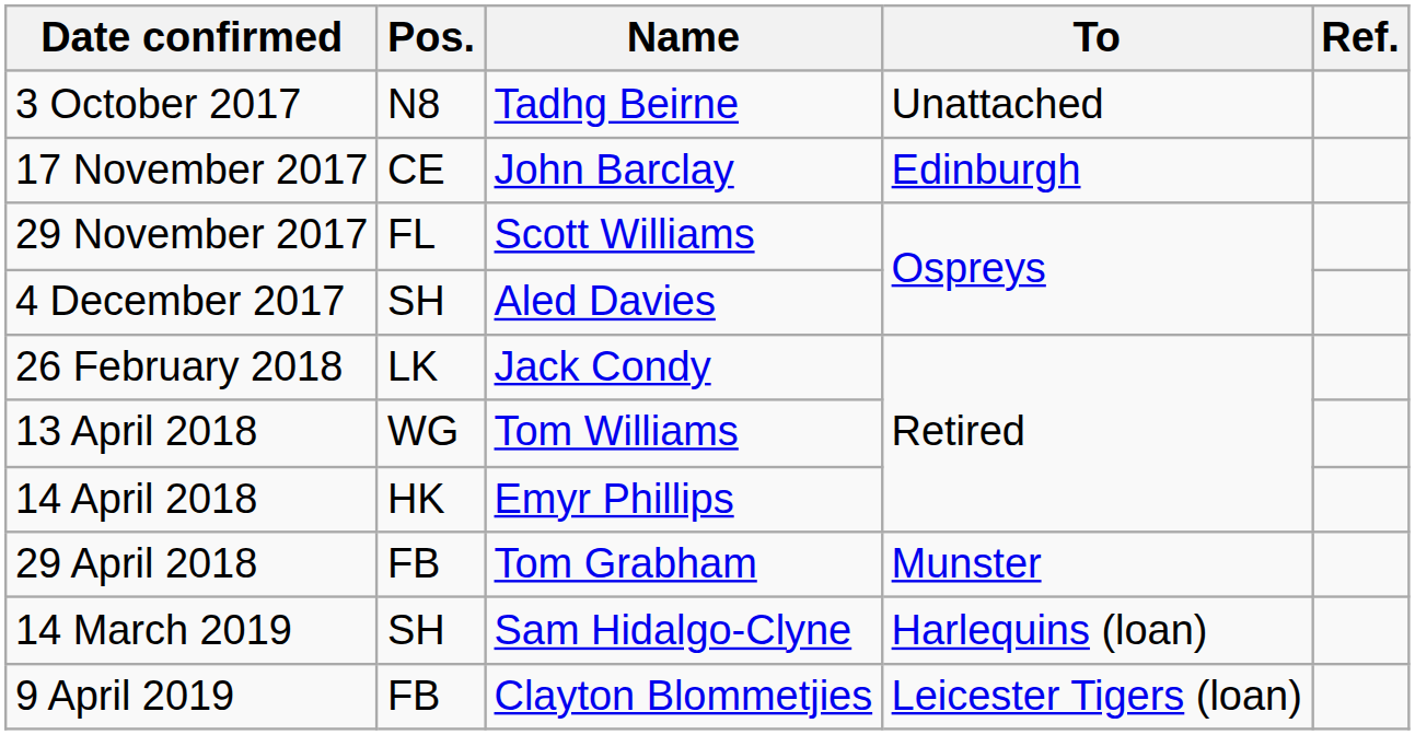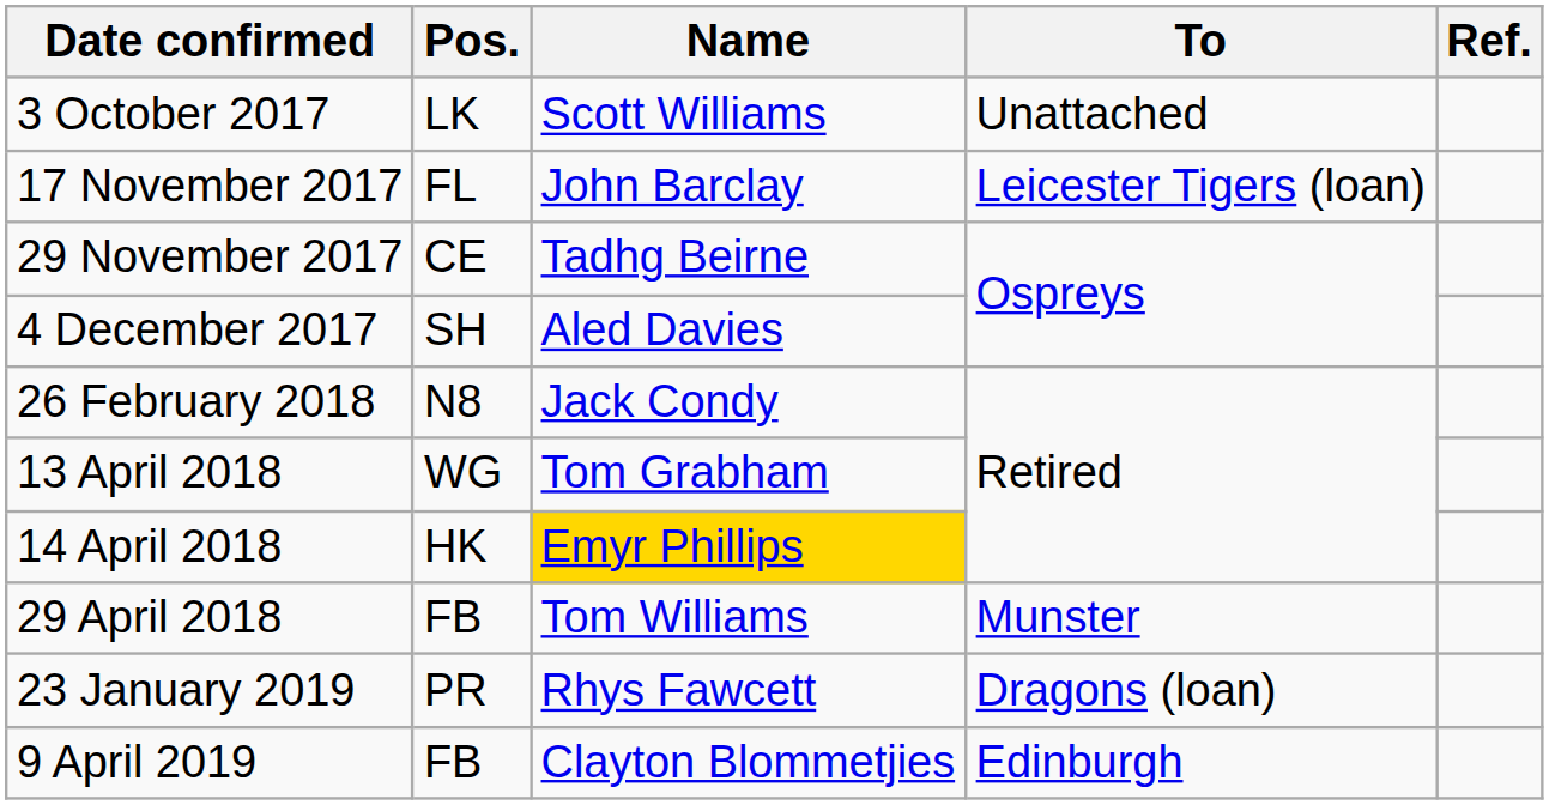 <table class="wikitable">
 <tr>
 <th>Date confirmed</th>
 <th>Pos.</th>
 <th>Name</th>
 <th>To</th>
 <th>Ref.</th>
 </tr>
 <tr>
 <td>3 October 2017</td>
-<td>N8</td>
-<td> <a href='#'>Tadhg Beirne</a></td>
+<td>LK</td>
+<td> <a href='#'>Scott Williams</a></td>
 <td>Unattached</td>
 <td></td>
 </tr>
 <tr>
 <td>17 November 2017</td>
-<td>CE</td>
+<td>FL</td>
 <td> <a href='#'>John Barclay</a></td>
-<td> <a href='#'>Edinburgh</a></td>
+<td> <a href='#'>Leicester Tigers</a> (loan)</td>
 <td></td>
 </tr>
 <tr>
 <td>29 November 2017</td>
-<td>FL</td>
-<td> <a href='#'>Scott Williams</a></td>
+<td>CE</td>
+<td> <a href='#'>Tadhg Beirne</a></td>
 <td rowspan="2"><a href='#'>Ospreys</a></td>
 <td></td>
 </tr>
 <tr>
 <td>4 December 2017</td>
 <td>SH</td>
 <td> <a href='#'>Aled Davies</a></td>
 <td></td>
 </tr>
 <tr>
 <td>26 February 2018</td>
-<td>LK</td>
+<td>N8</td>
 <td> <a href='#'>Jack Condy</a></td>
 <td rowspan="3">Retired</td>
 <td></td>
 </tr>
 <tr>
 <td>13 April 2018</td>
 <td>WG</td>
-<td> <a href='#'>Tom Williams</a></td>
+<td> <a href='#'>Tom Grabham</a></td>
 <td></td>
 </tr>
 <tr>
 <td>14 April 2018</td>
 <td>HK</td>
-<td> <a href='#'>Emyr Phillips</a></td>
+<td style="background: gold;"> <a href='#'>Emyr Phillips</a></td>
 <td></td>
 </tr>
 <tr>
 <td>29 April 2018</td>
 <td>FB</td>
-<td> <a href='#'>Tom Grabham</a></td>
+<td> <a href='#'>Tom Williams</a></td>
 <td> <a href='#'>Munster</a></td>
 <td></td>
 </tr>
 <tr>
-<td>14 March 2019</td>
-<td>SH</td>
-<td> <a href='#'>Sam Hidalgo-Clyne</a></td>
-<td> <a href='#'>Harlequins</a> (loan)</td>
+<td>23 January 2019</td>
+<td>PR</td>
+<td> <a href='#'>Rhys Fawcett</a></td>
+<td><a href='#'>Dragons</a> (loan)</td>
 <td></td>
 </tr>
 <tr>
 <td>9 April 2019</td>
 <td>FB</td>
 <td> <a href='#'>Clayton Blommetjies</a></td>
-<td> <a href='#'>Leicester Tigers</a> (loan)</td>
+<td> <a href='#'>Edinburgh</a></td>
 <td></td>
 </tr>
 </table>
